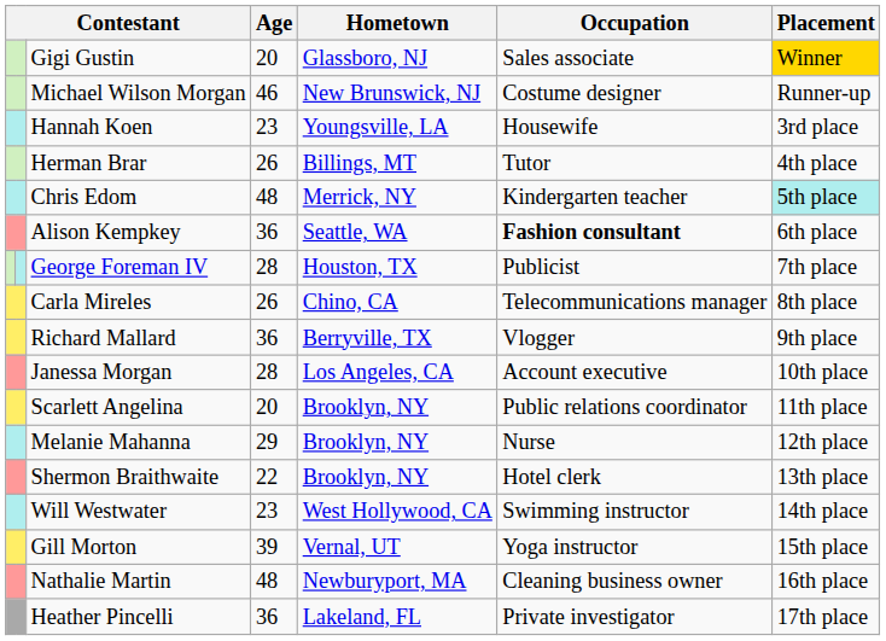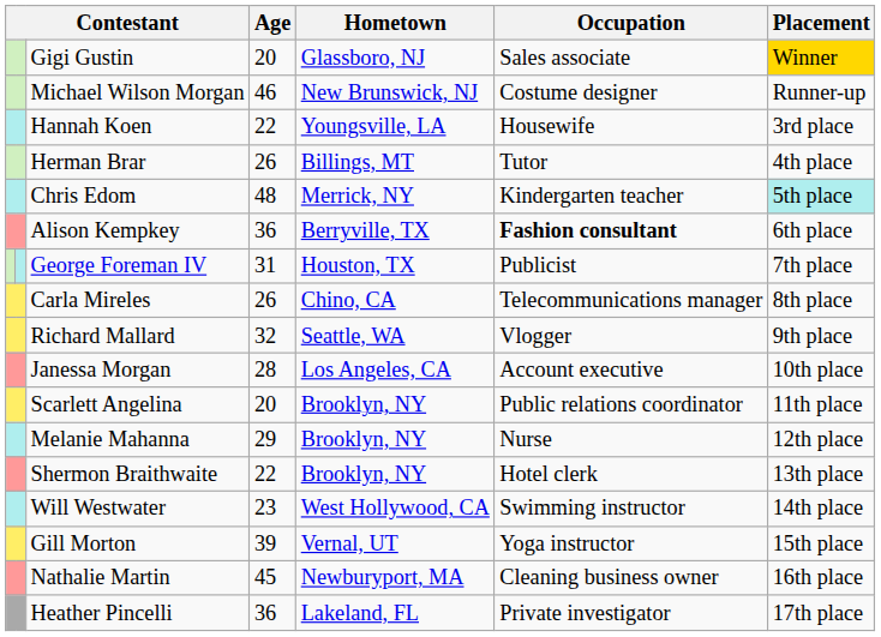 <table class="wikitable">
 <tr>
 <th colspan="3">Contestant</th>
 <th>Age</th>
 <th>Hometown</th>
 <th>Occupation</th>
 <th>Placement</th>
 </tr>
 <tr>
 <td colspan="2" bgcolor="#d0f0c0"></td>
 <td>Gigi Gustin</td>
 <td>20</td>
 <td><a href='#'>Glassboro, NJ</a></td>
 <td>Sales associate</td>
 <td style="background:gold">Winner</td>
 </tr>
 <tr>
 <td colspan="2" bgcolor="#d0f0c0"></td>
 <td>Michael Wilson Morgan</td>
 <td>46</td>
 <td><a href='#'>New Brunswick, NJ</a></td>
 <td>Costume designer</td>
 <td>Runner-up</td>
 </tr>
 <tr>
 <td colspan="2" bgcolor="#afeeee"></td>
 <td>Hannah Koen</td>
-<td>23</td>
+<td>22</td>
 <td><a href='#'>Youngsville, LA</a></td>
 <td>Housewife</td>
 <td>3rd place</td>
 </tr>
 <tr>
 <td colspan="2" bgcolor="#d0f0c0"></td>
 <td>Herman Brar</td>
 <td>26</td>
 <td><a href='#'>Billings, MT</a></td>
 <td>Tutor</td>
 <td>4th place</td>
 </tr>
 <tr>
 <td colspan="2" bgcolor="#afeeee"></td>
 <td>Chris Edom</td>
 <td>48</td>
 <td><a href='#'>Merrick, NY</a></td>
 <td>Kindergarten teacher</td>
 <td style="background: paleturquoise;">5th place</td>
 </tr>
 <tr>
 <td colspan="2" bgcolor="#ff9999"></td>
 <td>Alison Kempkey</td>
 <td>36</td>
-<td><a href='#'>Seattle, WA</a></td>
+<td><a href='#'>Berryville, TX</a></td>
 <td><strong>Fashion consultant</strong></td>
 <td>6th place</td>
 </tr>
 <tr>
 <td bgcolor="#d0f0c0"></td>
 <td bgcolor="#afeeee"></td>
 <td><a href='#'>George Foreman IV</a></td>
-<td>28</td>
+<td>31</td>
 <td><a href='#'>Houston, TX</a></td>
 <td>Publicist</td>
 <td>7th place</td>
 </tr>
 <tr>
 <td colspan="2" bgcolor="#ffee66"></td>
 <td>Carla Mireles</td>
 <td>26</td>
 <td><a href='#'>Chino, CA</a></td>
 <td>Telecommunications manager</td>
 <td>8th place</td>
 </tr>
 <tr>
 <td colspan="2" bgcolor=#ffee66></td>
 <td>Richard Mallard</td>
-<td>36</td>
-<td><a href='#'>Berryville, TX</a></td>
+<td>32</td>
+<td><a href='#'>Seattle, WA</a></td>
 <td>Vlogger</td>
 <td>9th place</td>
 </tr>
 <tr>
 <td colspan="2" bgcolor=#ff9999></td>
 <td>Janessa Morgan</td>
 <td>28</td>
 <td><a href='#'>Los Angeles, CA</a></td>
 <td>Account executive</td>
 <td>10th place</td>
 </tr>
 <tr>
 <td colspan="2" bgcolor=#ffee66></td>
 <td>Scarlett Angelina</td>
 <td>20</td>
 <td><a href='#'>Brooklyn, NY</a></td>
 <td>Public relations coordinator</td>
 <td>11th place</td>
 </tr>
 <tr>
 <td colspan="2" bgcolor="#afeeee"></td>
 <td>Melanie Mahanna</td>
 <td>29</td>
 <td><a href='#'>Brooklyn, NY</a></td>
 <td>Nurse</td>
 <td>12th place</td>
 </tr>
 <tr>
 <td colspan="2" bgcolor="#ff9999"></td>
 <td>Shermon Braithwaite</td>
 <td>22</td>
 <td><a href='#'>Brooklyn, NY</a></td>
 <td>Hotel clerk</td>
 <td>13th place</td>
 </tr>
 <tr>
 <td colspan="2" bgcolor="#afeeee"></td>
 <td>Will Westwater</td>
 <td>23</td>
 <td><a href='#'>West Hollywood, CA</a></td>
 <td>Swimming instructor</td>
 <td>14th place</td>
 </tr>
 <tr>
 <td colspan="2" bgcolor=#ffee66></td>
 <td>Gill Morton</td>
 <td>39</td>
 <td><a href='#'>Vernal, UT</a></td>
 <td>Yoga instructor</td>
 <td>15th place</td>
 </tr>
 <tr>
 <td colspan="2" bgcolor="#ff9999"></td>
 <td>Nathalie Martin</td>
-<td>48</td>
+<td>45</td>
 <td><a href='#'>Newburyport, MA</a></td>
 <td>Cleaning business owner</td>
 <td>16th place</td>
 </tr>
 <tr>
 <td colspan="2" bgcolor=darkgrey></td>
 <td>Heather Pincelli</td>
 <td>36</td>
 <td><a href='#'>Lakeland, FL</a></td>
 <td>Private investigator</td>
 <td>17th place</td>
 </tr>
 </table>
